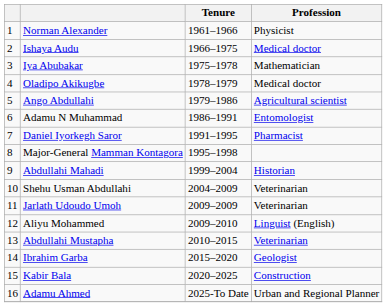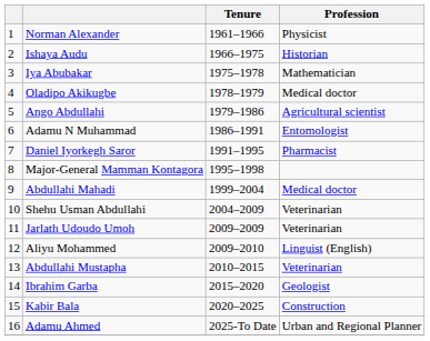 <table class="wikitable">
 <tr>
 <th></th>
 <th></th>
 <th>Tenure</th>
 <th>Profession</th>
 </tr>
 <tr>
 <td>1</td>
 <td><a href='#'>Norman Alexander</a></td>
 <td>1961–1966</td>
 <td>Physicist</td>
 </tr>
 <tr>
 <td>2</td>
 <td><a href='#'>Ishaya Audu</a></td>
 <td>1966–1975</td>
-<td><a href='#'>Medical doctor</a></td>
+<td><a href='#'>Historian</a></td>
 </tr>
 <tr>
 <td>3</td>
 <td><a href='#'>Iya Abubakar</a></td>
 <td>1975–1978</td>
 <td>Mathematician</td>
 </tr>
 <tr>
 <td>4</td>
 <td><a href='#'>Oladipo Akikugbe</a></td>
 <td>1978–1979</td>
 <td>Medical doctor</td>
 </tr>
 <tr>
 <td>5</td>
 <td><a href='#'>Ango Abdullahi</a></td>
 <td>1979–1986</td>
 <td><a href='#'>Agricultural scientist</a></td>
 </tr>
 <tr>
 <td>6</td>
 <td>Adamu N Muhammad</td>
 <td>1986–1991</td>
 <td><a href='#'>Entomologist</a></td>
 </tr>
 <tr>
 <td>7</td>
 <td><a href='#'>Daniel Iyorkegh Saror</a></td>
 <td>1991–1995</td>
 <td><a href='#'>Pharmacist</a></td>
 </tr>
 <tr>
 <td>8</td>
 <td>Major-General <a href='#'>Mamman Kontagora</a></td>
 <td>1995–1998</td>
 <td></td>
 </tr>
 <tr>
 <td>9</td>
 <td><a href='#'>Abdullahi Mahadi</a></td>
 <td>1999–2004</td>
-<td><a href='#'>Historian</a></td>
+<td><a href='#'>Medical doctor</a></td>
 </tr>
 <tr>
 <td>10</td>
 <td>Shehu Usman Abdullahi</td>
 <td>2004–2009</td>
 <td>Veterinarian</td>
 </tr>
 <tr>
 <td>11</td>
 <td><a href='#'>Jarlath Udoudo Umoh</a></td>
 <td>2009–2009</td>
 <td>Veterinarian</td>
 </tr>
 <tr>
 <td>12</td>
 <td>Aliyu Mohammed</td>
 <td>2009–2010</td>
 <td><a href='#'>Linguist</a> (English)</td>
 </tr>
 <tr>
 <td>13</td>
 <td><a href='#'>Abdullahi Mustapha</a></td>
 <td>2010–2015</td>
 <td><a href='#'>Veterinarian</a></td>
 </tr>
 <tr>
 <td>14</td>
 <td><a href='#'>Ibrahim Garba</a></td>
 <td>2015–2020</td>
 <td><a href='#'>Geologist</a></td>
 </tr>
 <tr>
 <td>15</td>
 <td><a href='#'>Kabir Bala</a></td>
 <td>2020–2025</td>
 <td><a href='#'>Construction</a></td>
 </tr>
 <tr>
 <td>16</td>
 <td><a href='#'>Adamu Ahmed</a></td>
 <td>2025-To Date</td>
 <td>Urban and Regional Planner</td>
 </tr>
 <tr>
 </tr>
 </table>
